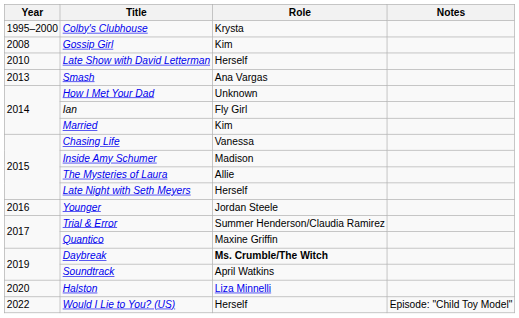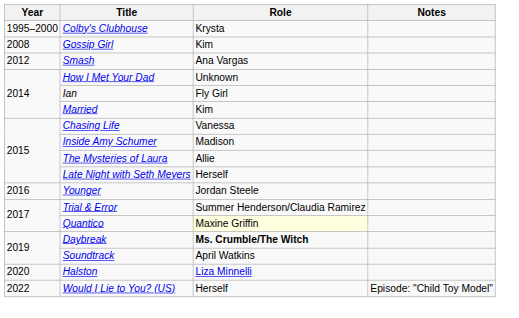 <table class="wikitable sortable">
 <tr>
 <th>Year</th>
 <th>Title</th>
 <th>Role</th>
 <th>Notes</th>
 </tr>
 <tr>
 <td>1995–2000</td>
 <td><em><a href='#'>Colby's Clubhouse</a></em></td>
 <td>Krysta</td>
 <td></td>
 </tr>
 <tr>
 <td>2008</td>
 <td><em><a href='#'>Gossip Girl</a></em></td>
 <td>Kim</td>
 <td></td>
 </tr>
 <tr>
-<td>2010</td>
-<td><em><a href='#'>Late Show with David Letterman</a></em></td>
-<td>Herself</td>
-<td></td>
-</tr>
-<tr>
-<td>2013</td>
+<td>2012</td>
 <td><em><a href='#'>Smash</a></em></td>
 <td>Ana Vargas</td>
 <td></td>
 </tr>
 <tr>
 <td rowspan="3">2014</td>
 <td><em><a href='#'>How I Met Your Dad</a></em></td>
 <td>Unknown</td>
 <td></td>
 </tr>
 <tr>
 <td><em>Ian</em></td>
 <td>Fly Girl</td>
 <td></td>
 </tr>
 <tr>
 <td><em><a href='#'>Married</a></em></td>
 <td>Kim</td>
 <td></td>
 </tr>
 <tr>
 <td rowspan="4">2015</td>
 <td><em><a href='#'>Chasing Life</a></em></td>
 <td>Vanessa</td>
 <td></td>
 </tr>
 <tr>
 <td><em><a href='#'>Inside Amy Schumer</a></em></td>
 <td>Madison</td>
 <td></td>
 </tr>
 <tr>
 <td><em><a href='#'>The Mysteries of Laura</a></em></td>
 <td>Allie</td>
 <td></td>
 </tr>
 <tr>
 <td><em><a href='#'>Late Night with Seth Meyers</a></em></td>
 <td>Herself</td>
 <td></td>
 </tr>
 <tr>
 <td>2016</td>
 <td><em><a href='#'>Younger</a></em></td>
 <td>Jordan Steele</td>
 <td></td>
 </tr>
 <tr>
 <td rowspan="2">2017</td>
 <td><em><a href='#'>Trial & Error</a></em></td>
 <td>Summer Henderson/Claudia Ramirez</td>
 <td></td>
 </tr>
 <tr>
 <td><em><a href='#'>Quantico</a></em></td>
-<td>Maxine Griffin</td>
+<td style="background: lightyellow;">Maxine Griffin</td>
 <td></td>
 </tr>
 <tr>
 <td rowspan="2">2019</td>
 <td><em><a href='#'>Daybreak</a></em></td>
 <td><strong>Ms. Crumble/The Witch</strong></td>
 <td></td>
 </tr>
 <tr>
 <td><em><a href='#'>Soundtrack</a></em></td>
 <td>April Watkins</td>
 <td></td>
 </tr>
 <tr>
 <td>2020</td>
 <td><em><a href='#'>Halston</a></em></td>
 <td><a href='#'>Liza Minnelli</a></td>
 <td></td>
 </tr>
 <tr>
 <td>2022</td>
 <td><em><a href='#'>Would I Lie to You? (US)</a></em></td>
 <td>Herself</td>
 <td>Episode: "Child Toy Model"</td>
 </tr>
 </table>
